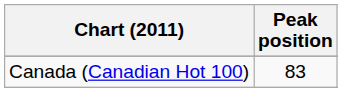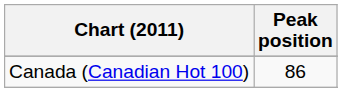 <table class="wikitable sortable">
 <tr>
 <th scope="col">Chart (2011)</th>
 <th scope="col">Peak<br>position</th>
 </tr>
 <tr>
 </tr>
 <tr>
 </tr>
 <tr>
 <td>Canada (<a href='#'>Canadian Hot 100</a>)</td>
-<td align="center">83</td>
+<td align="center">86</td>
 </tr>
 <tr>
 </tr>
 <tr>
 </tr>
 <tr>
 </tr>
 <tr>
 </tr>
 <tr>
 </tr>
 </table>
